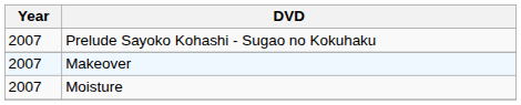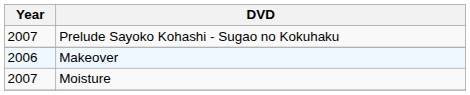 <table class="wikitable" width="550px">
 <tr>
 <th align="left">Year</th>
 <th align="left">DVD</th>
 </tr>
 <tr>
 <td align="left">2007</td>
 <td align="left">Prelude Sayoko Kohashi - Sugao no Kokuhaku</td>
 </tr>
 <tr>
 </tr>
 <tr bgcolor="#F0F8FF">
-<td align="left">2007</td>
+<td align="left">2006</td>
 <td align="left">Makeover</td>
 </tr>
 <tr>
 <td align="left">2007</td>
 <td align="left">Moisture</td>
 </tr>
 <tr>
 </tr>
 </table>
